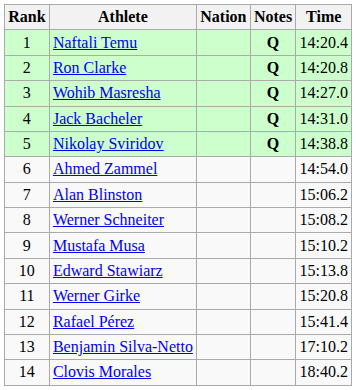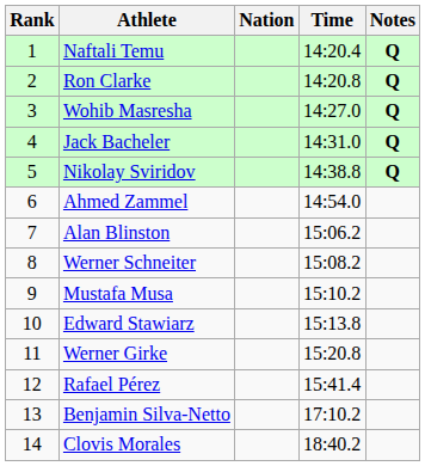 <table class="wikitable" style="text-align:center">
 <tr>
 <th>Rank</th>
 <th>Athlete</th>
 <th>Nation</th>
+<th>Time</th>
 <th>Notes</th>
-<th>Time</th>
 </tr>
 <tr bgcolor=ccffcc>
 <td>1</td>
 <td align=left><a href='#'>Naftali Temu</a></td>
 <td align=left></td>
+<td>14:20.4</td>
 <td><strong>Q</strong></td>
-<td>14:20.4</td>
 </tr>
 <tr bgcolor=ccffcc>
 <td>2</td>
 <td align=left><a href='#'>Ron Clarke</a></td>
 <td align=left></td>
+<td>14:20.8</td>
 <td><strong>Q</strong></td>
-<td>14:20.8</td>
 </tr>
 <tr bgcolor=ccffcc>
 <td>3</td>
 <td align=left><a href='#'>Wohib Masresha</a></td>
 <td align=left></td>
+<td>14:27.0</td>
 <td><strong>Q</strong></td>
-<td>14:27.0</td>
 </tr>
 <tr bgcolor=ccffcc>
 <td>4</td>
 <td align=left><a href='#'>Jack Bacheler</a></td>
 <td align=left></td>
+<td>14:31.0</td>
 <td><strong>Q</strong></td>
-<td>14:31.0</td>
 </tr>
 <tr bgcolor=ccffcc>
 <td>5</td>
 <td align=left><a href='#'>Nikolay Sviridov</a></td>
 <td align=left></td>
+<td>14:38.8</td>
 <td><strong>Q</strong></td>
-<td>14:38.8</td>
 </tr>
 <tr>
 <td>6</td>
 <td align=left><a href='#'>Ahmed Zammel</a></td>
 <td align=left></td>
+<td>14:54.0</td>
 <td></td>
-<td>14:54.0</td>
 </tr>
 <tr>
 <td>7</td>
 <td align=left><a href='#'>Alan Blinston</a></td>
 <td align=left></td>
+<td>15:06.2</td>
 <td></td>
-<td>15:06.2</td>
 </tr>
 <tr>
 <td>8</td>
 <td align=left><a href='#'>Werner Schneiter</a></td>
 <td align=left></td>
+<td>15:08.2</td>
 <td></td>
-<td>15:08.2</td>
 </tr>
 <tr>
 <td>9</td>
 <td align=left><a href='#'>Mustafa Musa</a></td>
 <td align=left></td>
+<td>15:10.2</td>
 <td></td>
-<td>15:10.2</td>
 </tr>
 <tr>
 <td>10</td>
 <td align=left><a href='#'>Edward Stawiarz</a></td>
 <td align=left></td>
+<td>15:13.8</td>
 <td></td>
-<td>15:13.8</td>
 </tr>
 <tr>
 <td>11</td>
 <td align=left><a href='#'>Werner Girke</a></td>
 <td align=left></td>
+<td>15:20.8</td>
 <td></td>
-<td>15:20.8</td>
 </tr>
 <tr>
 <td>12</td>
 <td align=left><a href='#'>Rafael Pérez</a></td>
 <td align=left></td>
+<td>15:41.4</td>
 <td></td>
-<td>15:41.4</td>
 </tr>
 <tr>
 <td>13</td>
 <td align=left><a href='#'>Benjamin Silva-Netto</a></td>
 <td align=left></td>
+<td>17:10.2</td>
 <td></td>
-<td>17:10.2</td>
 </tr>
 <tr>
 <td>14</td>
 <td align=left><a href='#'>Clovis Morales</a></td>
 <td align=left></td>
+<td>18:40.2</td>
 <td></td>
-<td>18:40.2</td>
 </tr>
 </table>
